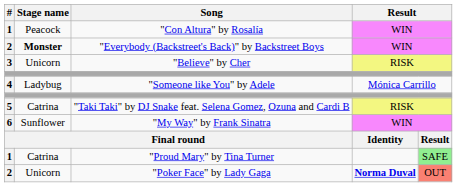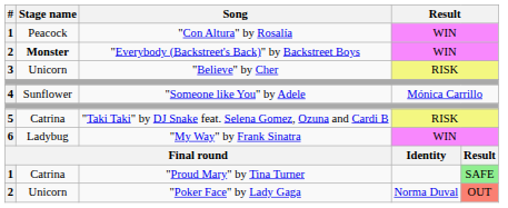 <table class="wikitable plainrowheaders" style="text-align:center">
 <tr>
 <th>#</th>
 <th>Stage name</th>
 <th>Song</th>
 <th colspan=2>Result</th>
 </tr>
 <tr>
 <th>1</th>
 <td>Peacock</td>
 <td>"<a href='#'>Con Altura</a>" by <a href='#'>Rosalía</a></td>
 <td colspan=2 bgcolor=#F888FD>WIN</td>
 </tr>
 <tr>
 <th>2</th>
 <td><strong>Monster</strong></td>
 <td>"<a href='#'>Everybody (Backstreet's Back)</a>" by <a href='#'>Backstreet Boys</a></td>
 <td colspan=2 bgcolor=#F888FD>WIN</td>
 </tr>
 <tr>
 <th>3</th>
 <td>Unicorn</td>
 <td>"<a href='#'>Believe</a>" by <a href='#'>Cher</a></td>
 <td colspan=2 bgcolor=#F3F781>RISK</td>
 </tr>
 <tr>
 <th colspan=5 style="background:darkgray"></th>
 </tr>
 <tr>
 <th>4</th>
-<td>Ladybug</td>
+<td>Sunflower</td>
 <td>"<a href='#'>Someone like You</a>" by <a href='#'>Adele</a></td>
 <td colspan=2><a href='#'>Mónica Carrillo</a></td>
 </tr>
 <tr>
 <td colspan=5 style="background:darkgray"></td>
 </tr>
 <tr>
 <th>5</th>
 <td>Catrina</td>
 <td>"<a href='#'>Taki Taki</a>" by <a href='#'>DJ Snake</a> feat. <a href='#'>Selena Gomez</a>, <a href='#'>Ozuna</a> and <a href='#'>Cardi B</a></td>
 <td colspan=2 bgcolor=#F3F781>RISK</td>
 </tr>
 <tr>
 <th>6</th>
-<td>Sunflower</td>
+<td>Ladybug</td>
 <td>"<a href='#'>My Way</a>" by <a href='#'>Frank Sinatra</a></td>
 <td colspan=2 bgcolor=#F888FD>WIN</td>
 </tr>
 <tr>
 <th colspan=3>Final round</th>
 <th>Identity</th>
 <th>Result</th>
 </tr>
 <tr>
 <th>1</th>
 <td>Catrina</td>
 <td>"<a href='#'>Proud Mary</a>" by <a href='#'>Tina Turner</a></td>
 <td></td>
 <td bgcolor="lightgreen">SAFE</td>
 </tr>
 <tr>
 <th>2</th>
 <td>Unicorn</td>
 <td>"<a href='#'>Poker Face</a>" by <a href='#'>Lady Gaga</a></td>
-<td><strong><a href='#'>Norma Duval</a></strong></td>
+<td><a href='#'>Norma Duval</a></td>
 <td bgcolor=salmon>OUT</td>
 </tr>
 </table>
